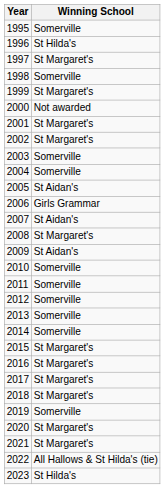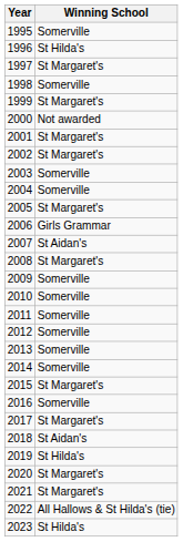 <table class="wikitable sortable">
 <tr>
 <th>Year</th>
 <th>Winning School</th>
 </tr>
 <tr>
 <td>1995</td>
 <td>Somerville</td>
 </tr>
 <tr>
 <td>1996</td>
 <td>St Hilda's</td>
 </tr>
 <tr>
 <td>1997</td>
 <td>St Margaret's</td>
 </tr>
 <tr>
 <td>1998</td>
 <td>Somerville</td>
 </tr>
 <tr>
 <td>1999</td>
 <td>St Margaret's</td>
 </tr>
 <tr>
 <td>2000</td>
 <td>Not awarded</td>
 </tr>
 <tr>
 <td>2001</td>
 <td>St Margaret's</td>
 </tr>
 <tr>
 <td>2002</td>
 <td>St Margaret's</td>
 </tr>
 <tr>
 <td>2003</td>
 <td>Somerville</td>
 </tr>
 <tr>
 <td>2004</td>
 <td>Somerville</td>
 </tr>
 <tr>
 <td>2005</td>
-<td>St Aidan's</td>
+<td>St Margaret's</td>
 </tr>
 <tr>
 <td>2006</td>
 <td>Girls Grammar</td>
 </tr>
 <tr>
 <td>2007</td>
 <td>St Aidan's</td>
 </tr>
 <tr>
 <td>2008</td>
 <td>St Margaret's</td>
 </tr>
 <tr>
 <td>2009</td>
-<td>St Aidan's</td>
+<td>Somerville</td>
 </tr>
 <tr>
 <td>2010</td>
 <td>Somerville</td>
 </tr>
 <tr>
 <td>2011</td>
 <td>Somerville</td>
 </tr>
 <tr>
 <td>2012</td>
 <td>Somerville</td>
 </tr>
 <tr>
 <td>2013</td>
 <td>Somerville</td>
 </tr>
 <tr>
 <td>2014</td>
 <td>Somerville</td>
 </tr>
 <tr>
 <td>2015</td>
 <td>St Margaret's</td>
 </tr>
 <tr>
 <td>2016</td>
-<td>St Margaret's</td>
+<td>Somerville</td>
 </tr>
 <tr>
 <td>2017</td>
 <td>St Margaret's</td>
 </tr>
 <tr>
 <td>2018</td>
-<td>St Margaret's</td>
+<td>St Aidan's</td>
 </tr>
 <tr>
 <td>2019</td>
-<td>Somerville</td>
+<td>St Hilda's</td>
 </tr>
 <tr>
 <td>2020</td>
 <td>St Margaret's</td>
 </tr>
 <tr>
 <td>2021</td>
 <td>St Margaret's</td>
 </tr>
 <tr>
 <td>2022</td>
 <td>All Hallows & St Hilda's (tie)</td>
 </tr>
 <tr>
 <td>2023</td>
 <td>St Hilda's</td>
 </tr>
 </table>
